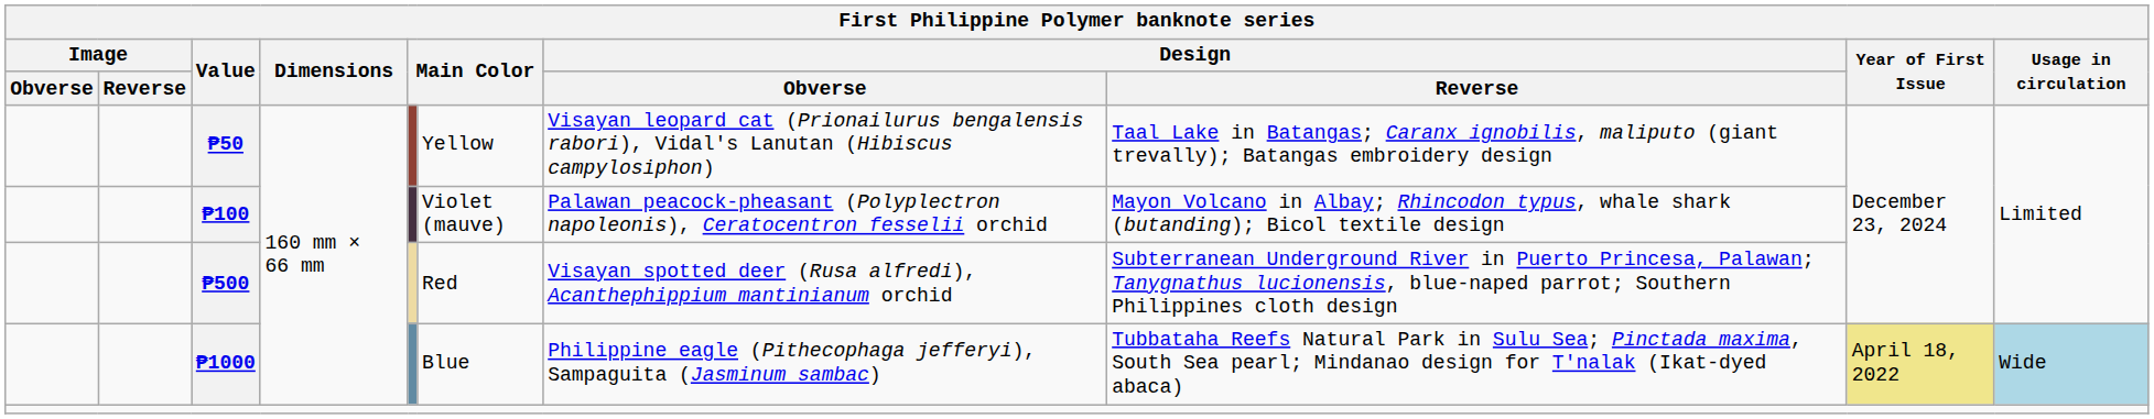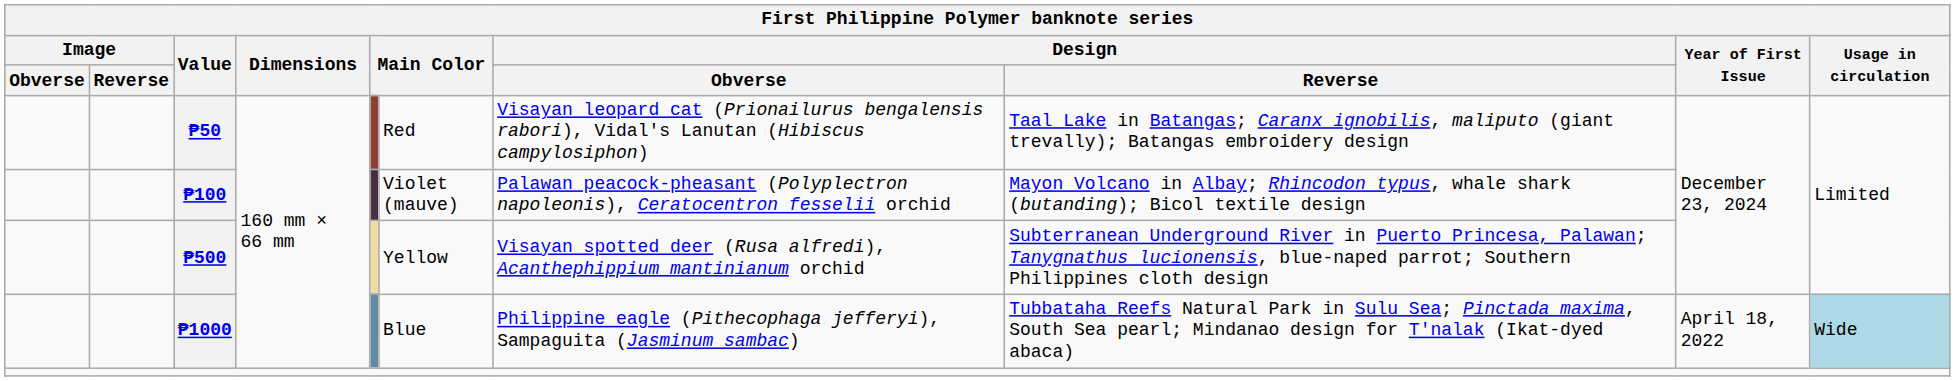 <table class="wikitable" style="margin:auto; font-size:90%;">
 <tr>
 <th colspan="10">First Philippine Polymer banknote series</th>
 </tr>
 <tr>
 <th colspan="2">Image</th>
 <th rowspan="2">Value</th>
 <th rowspan="2">Dimensions</th>
 <th colspan="2" rowspan="2">Main Color</th>
 <th colspan="2">Design</th>
 <th rowspan="2"><small>Year of First Issue</small></th>
 <th rowspan="2"><small>Usage in circulation</small></th>
 </tr>
 <tr>
 <th>Obverse</th>
 <th>Reverse</th>
 <th>Obverse</th>
 <th>Reverse</th>
 </tr>
 <tr>
 <td style="text-align:center;"></td>
 <td style="text-align:center;"></td>
 <th><a href='#'>₱50</a></th>
 <td rowspan="4">160 mm × 66 mm</td>
 <td style="text-align:center; background:#8F4034;"></td>
-<td>Yellow</td>
+<td>Red</td>
 <td><a href='#'>Visayan leopard cat</a> (<em>Prionailurus bengalensis rabori</em>), Vidal's Lanutan (<em>Hibiscus campylosiphon</em>)</td>
 <td><a href='#'>Taal Lake</a> in <a href='#'>Batangas</a>; <em><a href='#'>Caranx ignobilis</a></em>, <em>maliputo</em> (giant trevally); Batangas embroidery design</td>
 <td rowspan="3">December 23, 2024</td>
 <td rowspan="3">Limited</td>
 </tr>
 <tr>
 <td style="text-align:center;"></td>
 <td style="text-align:center;"></td>
 <th><a href='#'>₱100</a></th>
 <td style="text-align:center; background:#463041;"></td>
 <td>Violet (mauve)</td>
 <td><a href='#'>Palawan peacock-pheasant</a> (<em>Polyplectron napoleonis</em>), <a href='#'><em>Ceratocentron fesselii</em></a> orchid</td>
 <td><a href='#'>Mayon Volcano</a> in <a href='#'>Albay</a>; <em><a href='#'>Rhincodon typus</a></em>, whale shark (<em>butanding</em>); Bicol textile design</td>
 </tr>
 <tr>
 <td style="text-align:center;"></td>
 <td style="text-align:center;"></td>
 <th><a href='#'>₱500</a></th>
 <td style="text-align:center; background:#eedba3;"></td>
-<td>Red</td>
+<td>Yellow</td>
 <td><a href='#'>Visayan spotted deer</a> (<em>Rusa alfredi</em>), <a href='#'><em>Acanthephippium mantinianum</em></a> orchid</td>
 <td><a href='#'>Subterranean Underground River</a> in <a href='#'>Puerto Princesa, Palawan</a>; <em><a href='#'>Tanygnathus lucionensis</a></em>, blue-naped parrot; Southern Philippines cloth design</td>
 </tr>
 <tr>
 <td style="text-align:center;"></td>
 <td style="text-align:center;"></td>
 <th><a href='#'>₱1000</a></th>
 <td style="text-align:center; background:#618ba3;"></td>
 <td>Blue</td>
 <td><a href='#'>Philippine eagle</a> (<em>Pithecophaga jefferyi</em>), Sampaguita (<em><a href='#'>Jasminum sambac</a></em>)</td>
 <td><a href='#'>Tubbataha Reefs</a> Natural Park in <a href='#'>Sulu Sea</a>; <em><a href='#'>Pinctada maxima</a></em>, South Sea pearl; Mindanao design for <a href='#'>T'nalak</a> (Ikat-dyed abaca)</td>
-<td style="background: khaki;">April 18, 2022</td>
+<td>April 18, 2022</td>
 <td style="background: lightblue;">Wide</td>
 </tr>
 <tr>
 <td colspan="10"></td>
 </tr>
 </table>
